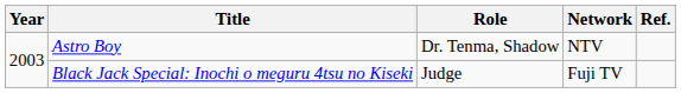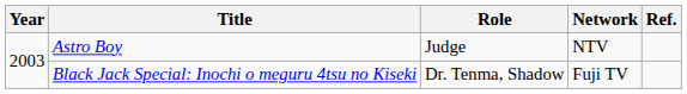 <table class="wikitable">
 <tr>
 <th>Year</th>
 <th>Title</th>
 <th>Role</th>
 <th>Network</th>
 <th>Ref.</th>
 </tr>
 <tr>
 <td rowspan="2">2003</td>
 <td><em><a href='#'>Astro Boy</a></em></td>
-<td>Dr. Tenma, Shadow</td>
+<td>Judge</td>
 <td>NTV</td>
 <td></td>
 </tr>
 <tr>
 <td><em><a href='#'>Black Jack Special: Inochi o meguru 4tsu no Kiseki</a></em></td>
-<td>Judge</td>
+<td>Dr. Tenma, Shadow</td>
 <td>Fuji TV</td>
 <td></td>
 </tr>
 </table>
